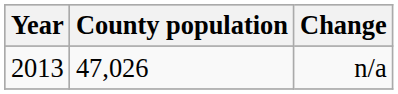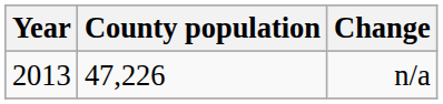 <table class="wikitable">
 <tr>
 <th>Year</th>
 <th>County population</th>
 <th>Change</th>
 </tr>
 <tr>
 <td>2013</td>
-<td>47,026</td>
+<td>47,226</td>
 <td align="right">n/a</td>
 </tr>
 </table>
